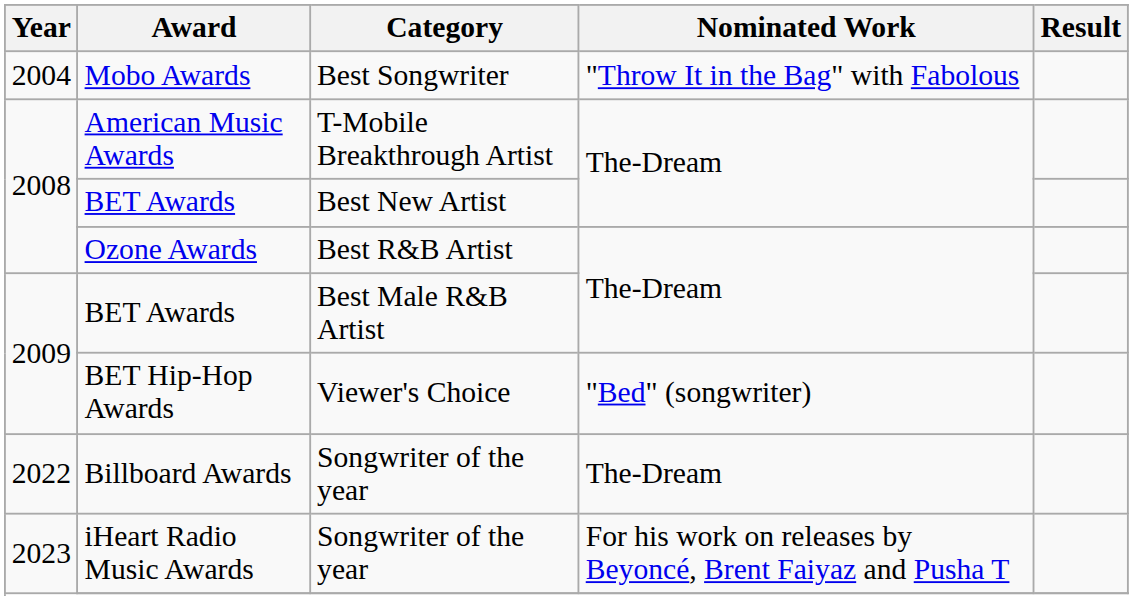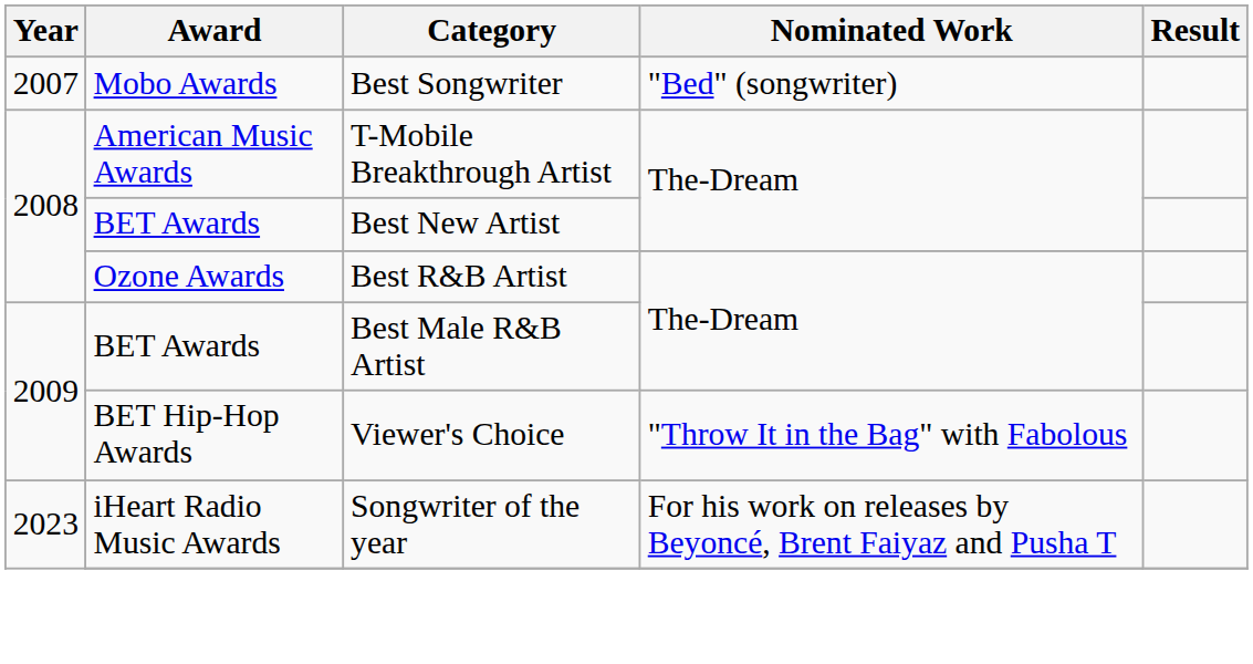 <table class="wikitable">
 <tr>
 <th>Year</th>
 <th>Award</th>
 <th>Category</th>
 <th>Nominated Work</th>
 <th>Result</th>
 </tr>
 <tr>
-<td>2004</td>
+<td>2007</td>
 <td><a href='#'>Mobo Awards</a></td>
 <td>Best Songwriter</td>
-<td>"<a href='#'>Throw It in the Bag</a>" with <a href='#'>Fabolous</a></td>
+<td>"<a href='#'>Bed</a>" (songwriter)</td>
 <td></td>
 </tr>
 <tr>
 <td rowspan="3">2008</td>
 <td><a href='#'>American Music Awards</a></td>
 <td>T-Mobile Breakthrough Artist</td>
 <td rowspan="2">The-Dream</td>
 <td></td>
 </tr>
 <tr>
 <td><a href='#'>BET Awards</a></td>
 <td>Best New Artist</td>
 <td></td>
 </tr>
 <tr>
 <td><a href='#'>Ozone Awards</a></td>
 <td>Best R&B Artist</td>
 <td rowspan="2">The-Dream</td>
 <td></td>
 </tr>
 <tr>
 <td rowspan="2">2009</td>
 <td>BET Awards</td>
 <td>Best Male R&B Artist</td>
 <td></td>
 </tr>
 <tr>
 <td>BET Hip-Hop Awards</td>
 <td>Viewer's Choice</td>
-<td>"<a href='#'>Bed</a>" (songwriter)</td>
-<td></td>
-</tr>
-<tr>
-<td rowspan="1">2022</td>
-<td>Billboard Awards</td>
-<td>Songwriter of the year</td>
-<td>The-Dream</td>
+<td>"<a href='#'>Throw It in the Bag</a>" with <a href='#'>Fabolous</a></td>
 <td></td>
 </tr>
 <tr>
 <td rowspan="2">2023</td>
 <td>iHeart Radio Music Awards</td>
 <td>Songwriter of the year</td>
 <td>For his work on releases by <a href='#'>Beyoncé</a>, <a href='#'>Brent Faiyaz</a> and <a href='#'>Pusha T</a></td>
 <td></td>
 </tr>
 <tr>
 </tr>
 </table>
